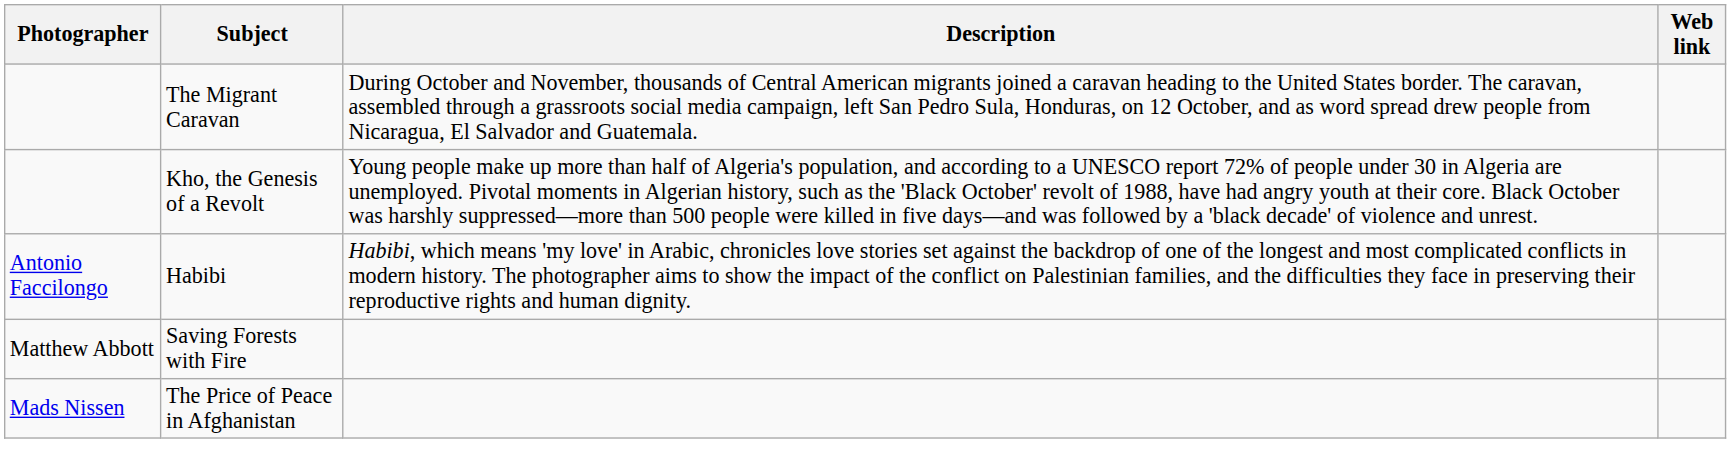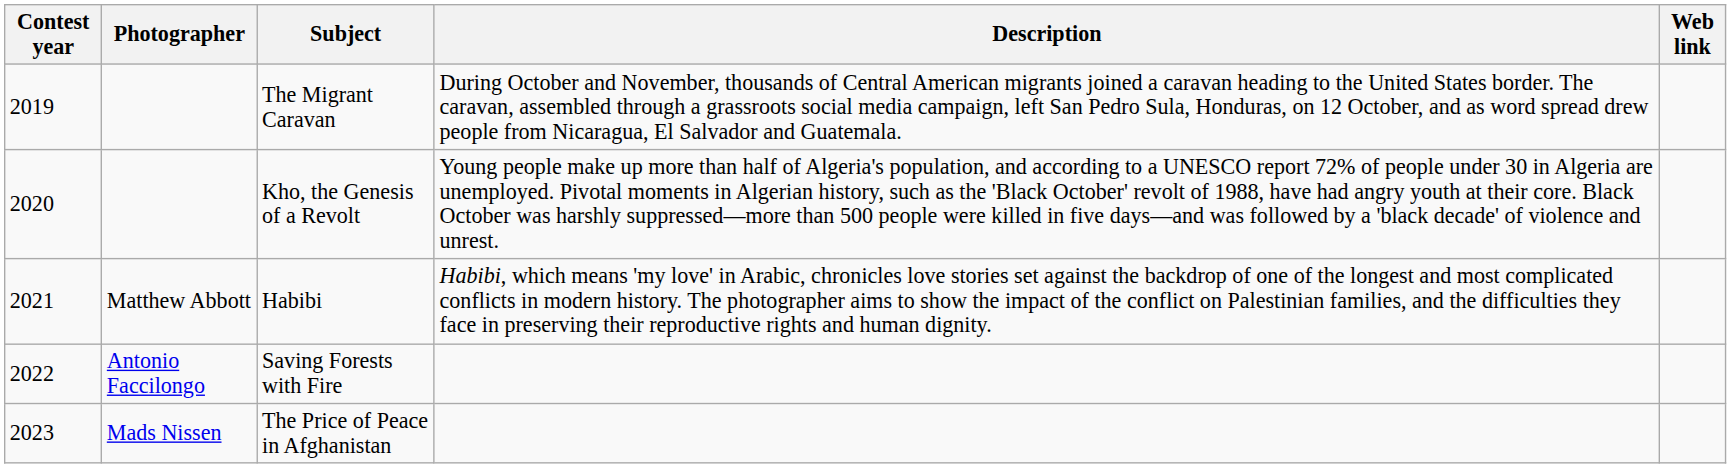 <table class="wikitable">
 <tr>
+<th>Contest year</th>
 <th>Photographer</th>
 <th>Subject</th>
 <th>Description</th>
 <th>Web link</th>
 </tr>
 <tr>
+<td>2019</td>
 <td> </td>
 <td>The Migrant Caravan</td>
 <td>During October and November, thousands of Central American migrants joined a caravan heading to the United States border. The caravan, assembled through a grassroots social media campaign, left San Pedro Sula, Honduras, on 12 October, and as word spread drew people from Nicaragua, El Salvador and Guatemala.</td>
 <td></td>
 </tr>
 <tr>
+<td>2020</td>
 <td> </td>
 <td>Kho, the Genesis of a Revolt</td>
 <td>Young people make up more than half of Algeria's population, and according to a UNESCO report 72% of people under 30 in Algeria are unemployed. Pivotal moments in Algerian history, such as the 'Black October' revolt of 1988, have had angry youth at their core. Black October was harshly suppressed—more than 500 people were killed in five days—and was followed by a 'black decade' of violence and unrest.</td>
 <td></td>
 </tr>
 <tr>
-<td> <a href='#'>Antonio Faccilongo</a></td>
+<td>2021</td>
+<td> Matthew Abbott</td>
 <td>Habibi</td>
 <td><em>Habibi</em>, which means 'my love' in Arabic, chronicles love stories set against the backdrop of one of the longest and most complicated conflicts in modern history. The photographer aims to show the impact of the conflict on Palestinian families, and the difficulties they face in preserving their reproductive rights and human dignity.</td>
 <td></td>
 </tr>
 <tr>
-<td> Matthew Abbott</td>
+<td>2022</td>
+<td> <a href='#'>Antonio Faccilongo</a></td>
 <td>Saving Forests with Fire</td>
 <td></td>
 <td></td>
 </tr>
 <tr>
+<td>2023</td>
 <td> <a href='#'>Mads Nissen</a></td>
 <td>The Price of Peace in Afghanistan</td>
 <td></td>
 <td></td>
 </tr>
 </table>
